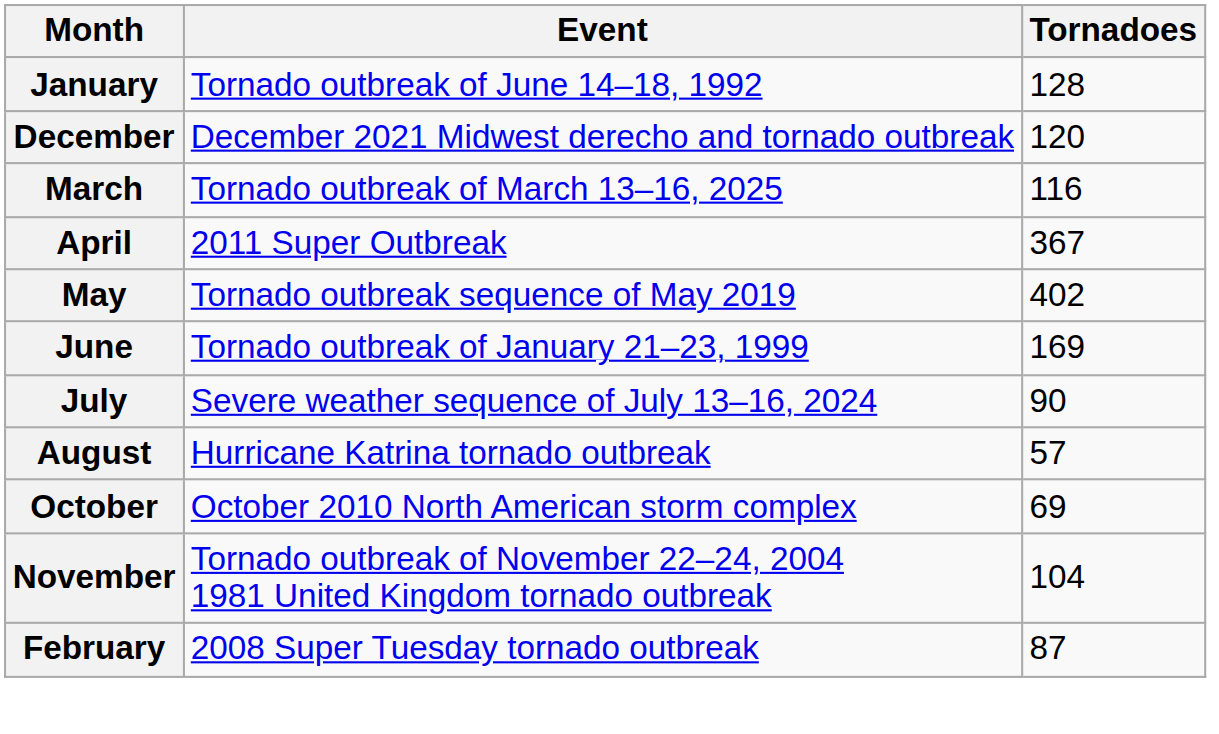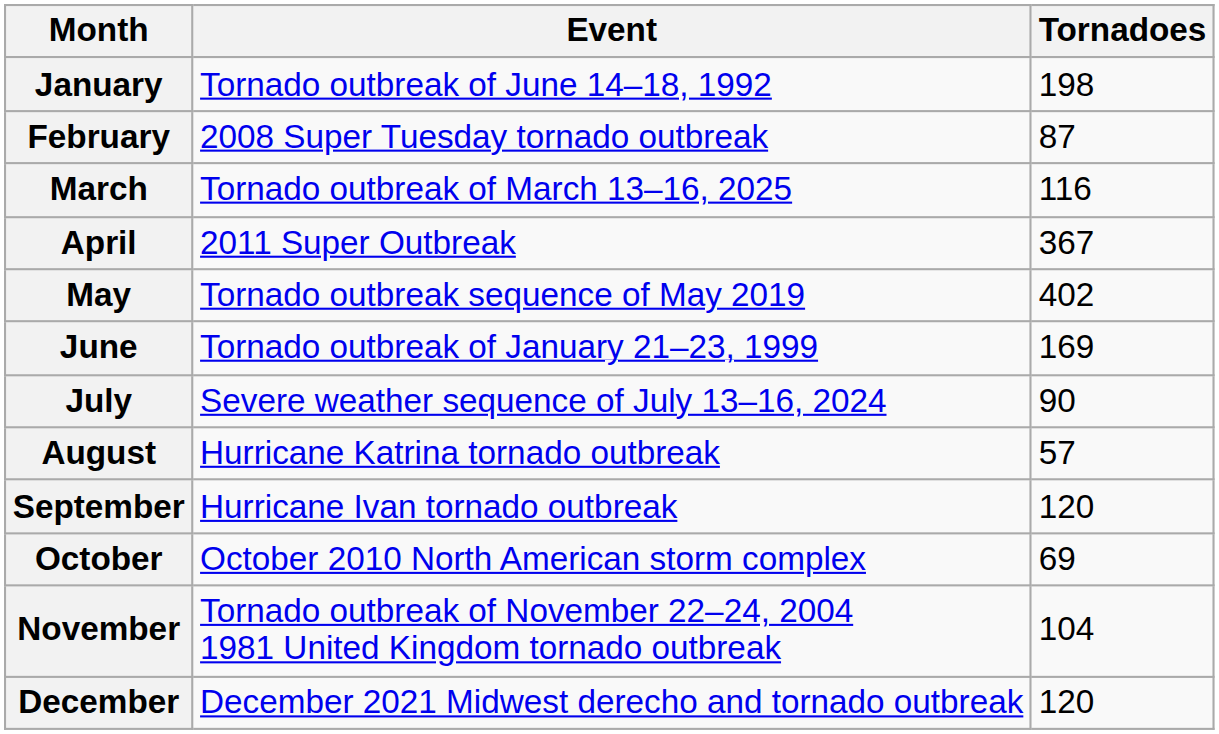 <table class="wikitable">
 <tr>
 <th>Month</th>
 <th>Event</th>
 <th>Tornadoes</th>
 </tr>
 <tr>
 <th>January</th>
 <td><a href='#'>Tornado outbreak of June 14–18, 1992</a></td>
-<td>128</td>
+<td>198</td>
 </tr>
 <tr>
-<th>December</th>
-<td><a href='#'>December 2021 Midwest derecho and tornado outbreak</a></td>
-<td>120</td>
+<th>February</th>
+<td><a href='#'>2008 Super Tuesday tornado outbreak</a></td>
+<td>87</td>
 </tr>
 <tr>
 <th>March</th>
 <td><a href='#'>Tornado outbreak of March 13–16, 2025</a></td>
 <td>116</td>
 </tr>
 <tr>
 <th>April</th>
 <td><a href='#'>2011 Super Outbreak</a></td>
 <td>367</td>
 </tr>
 <tr>
 <th>May</th>
 <td><a href='#'>Tornado outbreak sequence of May 2019</a></td>
 <td>402</td>
 </tr>
 <tr>
 <th>June</th>
 <td><a href='#'>Tornado outbreak of January 21–23, 1999</a></td>
 <td>169</td>
 </tr>
 <tr>
 <th>July</th>
 <td><a href='#'>Severe weather sequence of July 13–16, 2024</a></td>
 <td>90</td>
 </tr>
 <tr>
 <th>August</th>
 <td><a href='#'>Hurricane Katrina tornado outbreak</a></td>
 <td>57</td>
 </tr>
 <tr>
+<th>September</th>
+<td><a href='#'>Hurricane Ivan tornado outbreak</a></td>
+<td>120</td>
+</tr>
+<tr>
 <th>October</th>
 <td><a href='#'>October 2010 North American storm complex</a></td>
 <td>69</td>
 </tr>
 <tr>
 <th>November</th>
 <td><a href='#'>Tornado outbreak of November 22–24, 2004</a><br><a href='#'>1981 United Kingdom tornado outbreak</a></td>
 <td>104</td>
 </tr>
 <tr>
-<th>February</th>
-<td><a href='#'>2008 Super Tuesday tornado outbreak</a></td>
-<td>87</td>
+<th>December</th>
+<td><a href='#'>December 2021 Midwest derecho and tornado outbreak</a></td>
+<td>120</td>
 </tr>
 </table>
